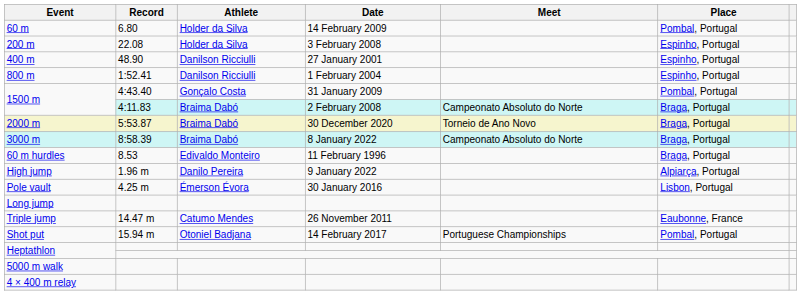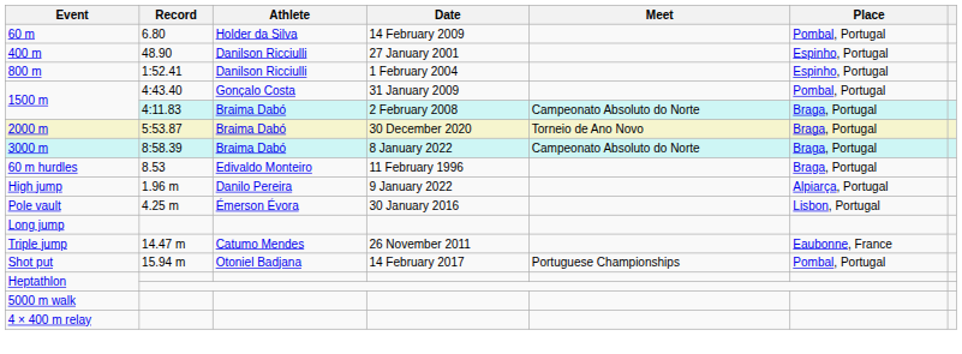 <table class="wikitable" style="font-size:95%; width: 95%;">
 <tr>
 <th>Event</th>
 <th>Record</th>
 <th>Athlete</th>
 <th>Date</th>
 <th>Meet</th>
 <th>Place</th>
 <th></th>
 </tr>
 <tr>
 <td><a href='#'>60 m</a></td>
 <td>6.80</td>
 <td><a href='#'>Holder da Silva</a></td>
 <td>14 February 2009</td>
 <td></td>
 <td><a href='#'>Pombal</a>, Portugal</td>
-<td></td>
-</tr>
-<tr>
-<td><a href='#'>200 m</a></td>
-<td>22.08</td>
-<td><a href='#'>Holder da Silva</a></td>
-<td>3 February 2008</td>
-<td></td>
-<td><a href='#'>Espinho</a>, Portugal</td>
 <td></td>
 </tr>
 <tr>
 <td><a href='#'>400 m</a></td>
 <td>48.90</td>
 <td><a href='#'>Danilson Ricciulli</a></td>
 <td>27 January 2001</td>
 <td></td>
 <td><a href='#'>Espinho</a>, Portugal</td>
 <td></td>
 </tr>
 <tr>
 <td><a href='#'>800 m</a></td>
 <td>1:52.41</td>
 <td><a href='#'>Danilson Ricciulli</a></td>
 <td>1 February 2004</td>
 <td></td>
 <td><a href='#'>Espinho</a>, Portugal</td>
 <td></td>
 </tr>
 <tr>
 <td rowspan=2><a href='#'>1500 m</a></td>
 <td>4:43.40</td>
 <td><a href='#'>Gonçalo Costa</a></td>
 <td>31 January 2009</td>
 <td></td>
 <td><a href='#'>Pombal</a>, Portugal</td>
 <td></td>
 </tr>
 <tr style="background:#cef6f5;">
 <td>4:11.83</td>
 <td><a href='#'>Braima Dabó</a></td>
 <td>2 February 2008</td>
 <td>Campeonato Absoluto do Norte</td>
 <td><a href='#'>Braga</a>, Portugal</td>
 <td></td>
 </tr>
 <tr style="background:#f6F5CE;">
 <td><a href='#'>2000 m</a></td>
 <td>5:53.87</td>
 <td><a href='#'>Braima Dabó</a></td>
 <td>30 December 2020</td>
 <td>Torneio de Ano Novo</td>
 <td><a href='#'>Braga</a>, Portugal</td>
 <td></td>
 </tr>
 <tr style="background:#cef6f5;">
 <td><a href='#'>3000 m</a></td>
 <td>8:58.39</td>
 <td><a href='#'>Braima Dabó</a></td>
 <td>8 January 2022</td>
 <td>Campeonato Absoluto do Norte</td>
 <td><a href='#'>Braga</a>, Portugal</td>
 <td></td>
 </tr>
 <tr>
 <td><a href='#'>60 m hurdles</a></td>
 <td>8.53</td>
 <td><a href='#'>Edivaldo Monteiro</a></td>
 <td>11 February 1996</td>
 <td></td>
 <td><a href='#'>Braga</a>, Portugal</td>
 <td></td>
 </tr>
 <tr>
 <td><a href='#'>High jump</a></td>
 <td>1.96 m </td>
 <td><a href='#'>Danilo Pereira</a></td>
 <td>9 January 2022</td>
 <td></td>
 <td><a href='#'>Alpiarça</a>, Portugal</td>
 <td></td>
 </tr>
 <tr>
 <td><a href='#'>Pole vault</a></td>
 <td>4.25 m </td>
 <td><a href='#'>Émerson Évora</a></td>
 <td>30 January 2016</td>
 <td></td>
 <td><a href='#'>Lisbon</a>, Portugal</td>
 <td></td>
 </tr>
 <tr>
 <td><a href='#'>Long jump</a></td>
 <td></td>
 <td></td>
 <td></td>
 <td></td>
 <td></td>
 <td></td>
 </tr>
 <tr>
 <td><a href='#'>Triple jump</a></td>
 <td>14.47 m </td>
 <td><a href='#'>Catumo Mendes</a></td>
 <td>26 November 2011</td>
 <td></td>
 <td><a href='#'>Eaubonne</a>, France</td>
 <td></td>
 </tr>
 <tr>
 <td><a href='#'>Shot put</a></td>
 <td>15.94 m </td>
 <td><a href='#'>Otoniel Badjana</a></td>
 <td>14 February 2017</td>
 <td>Portuguese Championships</td>
 <td><a href='#'>Pombal</a>, Portugal</td>
 <td></td>
 </tr>
 <tr>
 <td rowspan=2><a href='#'>Heptathlon</a></td>
 <td></td>
 <td></td>
 <td></td>
 <td></td>
 <td></td>
 <td></td>
 </tr>
 <tr>
 <td colspan=5></td>
 <td></td>
 </tr>
 <tr>
 <td><a href='#'>5000 m walk</a></td>
 <td></td>
 <td></td>
 <td></td>
 <td></td>
 <td></td>
 <td></td>
 </tr>
 <tr>
 <td><a href='#'>4 × 400 m relay</a></td>
 <td></td>
 <td></td>
 <td></td>
 <td></td>
 <td></td>
 <td></td>
 </tr>
 </table>
